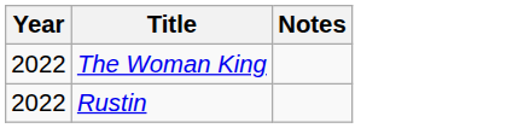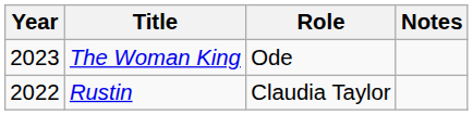 <table class="wikitable">
 <tr>
 <th>Year</th>
 <th>Title</th>
+<th>Role</th>
 <th>Notes</th>
 </tr>
 <tr>
-<td>2022</td>
+<td>2023</td>
 <td><em><a href='#'>The Woman King</a></em></td>
+<td>Ode</td>
 <td></td>
 </tr>
 <tr>
 <td>2022</td>
 <td><em><a href='#'>Rustin</a></em></td>
+<td>Claudia Taylor</td>
 <td></td>
 </tr>
 </table>
